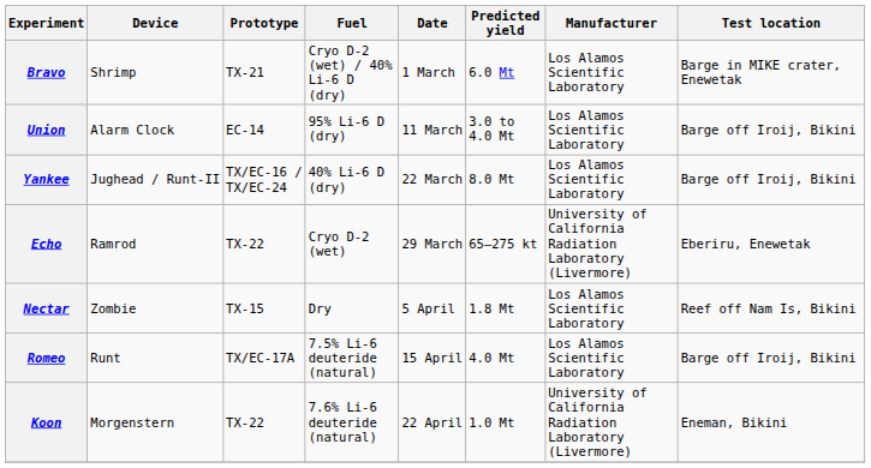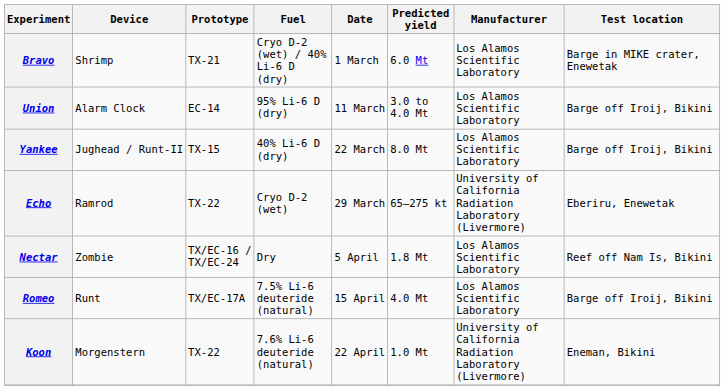 <table class="wikitable" style="margin:auto;">
 <tr>
 <th>Experiment</th>
 <th>Device</th>
 <th>Prototype</th>
 <th>Fuel</th>
 <th>Date</th>
 <th>Predicted yield</th>
 <th>Manufacturer</th>
 <th>Test location</th>
 </tr>
 <tr>
 <th><em><a href='#'>Bravo</a></em></th>
 <td>Shrimp</td>
 <td>TX-21</td>
 <td>Cryo D-2 (wet) / 40% Li-6 D (dry)</td>
 <td>1 March</td>
 <td>6.0 <a href='#'>Mt</a></td>
 <td>Los Alamos Scientific Laboratory</td>
 <td>Barge in MIKE crater, Enewetak</td>
 </tr>
 <tr>
 <th><em><a href='#'>Union</a></em></th>
 <td>Alarm Clock</td>
 <td>EC-14</td>
 <td>95% Li-6 D (dry)</td>
 <td>11 March</td>
 <td>3.0 to 4.0 Mt</td>
 <td>Los Alamos Scientific Laboratory</td>
 <td>Barge off Iroij, Bikini</td>
 </tr>
 <tr>
 <th><em><a href='#'>Yankee</a></em></th>
 <td style="white-space:nowrap;">Jughead / Runt-II</td>
-<td>TX/EC-16 / TX/EC-24</td>
+<td>TX-15</td>
 <td>40% Li-6 D (dry)</td>
 <td>22 March</td>
 <td>8.0 Mt</td>
 <td>Los Alamos Scientific Laboratory</td>
 <td>Barge off Iroij, Bikini</td>
 </tr>
 <tr>
 <th><em><a href='#'>Echo</a></em></th>
 <td>Ramrod</td>
 <td>TX-22</td>
 <td>Cryo D-2 (wet)</td>
 <td style="white-space:nowrap;">29 March</td>
 <td style="white-space:nowrap;">65–275 kt</td>
 <td>University of California Radiation Laboratory (Livermore)</td>
 <td>Eberiru, Enewetak</td>
 </tr>
 <tr>
 <th><em><a href='#'>Nectar</a></em></th>
 <td>Zombie</td>
-<td>TX-15</td>
+<td>TX/EC-16 / TX/EC-24</td>
 <td>Dry</td>
 <td>5 April</td>
 <td>1.8 Mt</td>
 <td>Los Alamos Scientific Laboratory</td>
 <td style="white-space:nowrap;">Reef off Nam Is, Bikini</td>
 </tr>
 <tr>
 <th><em><a href='#'>Romeo</a></em></th>
 <td>Runt</td>
 <td>TX/EC-17A</td>
 <td>7.5% Li-6 deuteride (natural)</td>
 <td>15 April</td>
 <td>4.0 Mt</td>
 <td>Los Alamos Scientific Laboratory</td>
 <td>Barge off Iroij, Bikini</td>
 </tr>
 <tr>
 <th><em><a href='#'>Koon</a></em></th>
 <td>Morgenstern</td>
 <td>TX-22</td>
 <td>7.6% Li-6 deuteride (natural)</td>
 <td>22 April</td>
 <td>1.0 Mt</td>
 <td>University of California Radiation Laboratory (Livermore)</td>
 <td>Eneman, Bikini</td>
 </tr>
 <tr>
 </tr>
 </table>
